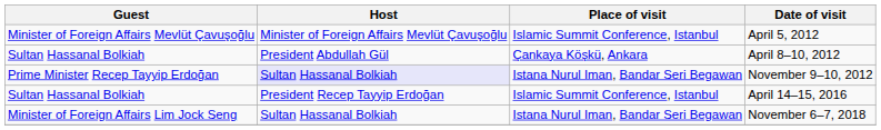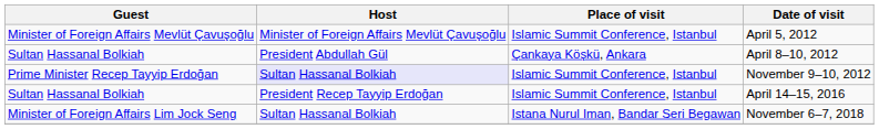 <table class="wikitable" border="1">
 <tr>
 <th>Guest</th>
 <th>Host</th>
 <th>Place of visit</th>
 <th>Date of visit</th>
 </tr>
 <tr>
 <td> <a href='#'>Minister of Foreign Affairs</a> <a href='#'>Mevlüt Çavuşoğlu</a></td>
 <td> <a href='#'>Minister of Foreign Affairs</a> <a href='#'>Mevlüt Çavuşoğlu</a></td>
 <td><a href='#'>Islamic Summit Conference</a>, <a href='#'>Istanbul</a></td>
 <td>April 5, 2012</td>
 </tr>
 <tr>
 <td> <a href='#'>Sultan</a> <a href='#'>Hassanal Bolkiah</a></td>
 <td> <a href='#'>President</a> <a href='#'>Abdullah Gül</a></td>
 <td><a href='#'>Çankaya Köşkü</a>, <a href='#'>Ankara</a></td>
 <td>April 8–10, 2012</td>
 </tr>
 <tr>
 <td> <a href='#'>Prime Minister</a> <a href='#'>Recep Tayyip Erdoğan</a></td>
 <td style="background: lavender;"> <a href='#'>Sultan</a> <a href='#'>Hassanal Bolkiah</a></td>
-<td><a href='#'>Istana Nurul Iman</a>, <a href='#'>Bandar Seri Begawan</a></td>
+<td><a href='#'>Islamic Summit Conference</a>, <a href='#'>Istanbul</a></td>
 <td>November 9–10, 2012</td>
 </tr>
 <tr>
 <td> <a href='#'>Sultan</a> <a href='#'>Hassanal Bolkiah</a></td>
 <td> <a href='#'>President</a> <a href='#'>Recep Tayyip Erdoğan</a></td>
 <td><a href='#'>Islamic Summit Conference</a>, <a href='#'>Istanbul</a></td>
 <td>April 14–15, 2016</td>
 </tr>
 <tr>
 <td> <a href='#'>Minister of Foreign Affairs</a> <a href='#'>Lim Jock Seng</a></td>
 <td> <a href='#'>Sultan</a> <a href='#'>Hassanal Bolkiah</a></td>
 <td><a href='#'>Istana Nurul Iman</a>, <a href='#'>Bandar Seri Begawan</a></td>
 <td>November 6–7, 2018</td>
 </tr>
 <tr>
 </tr>
 </table>
